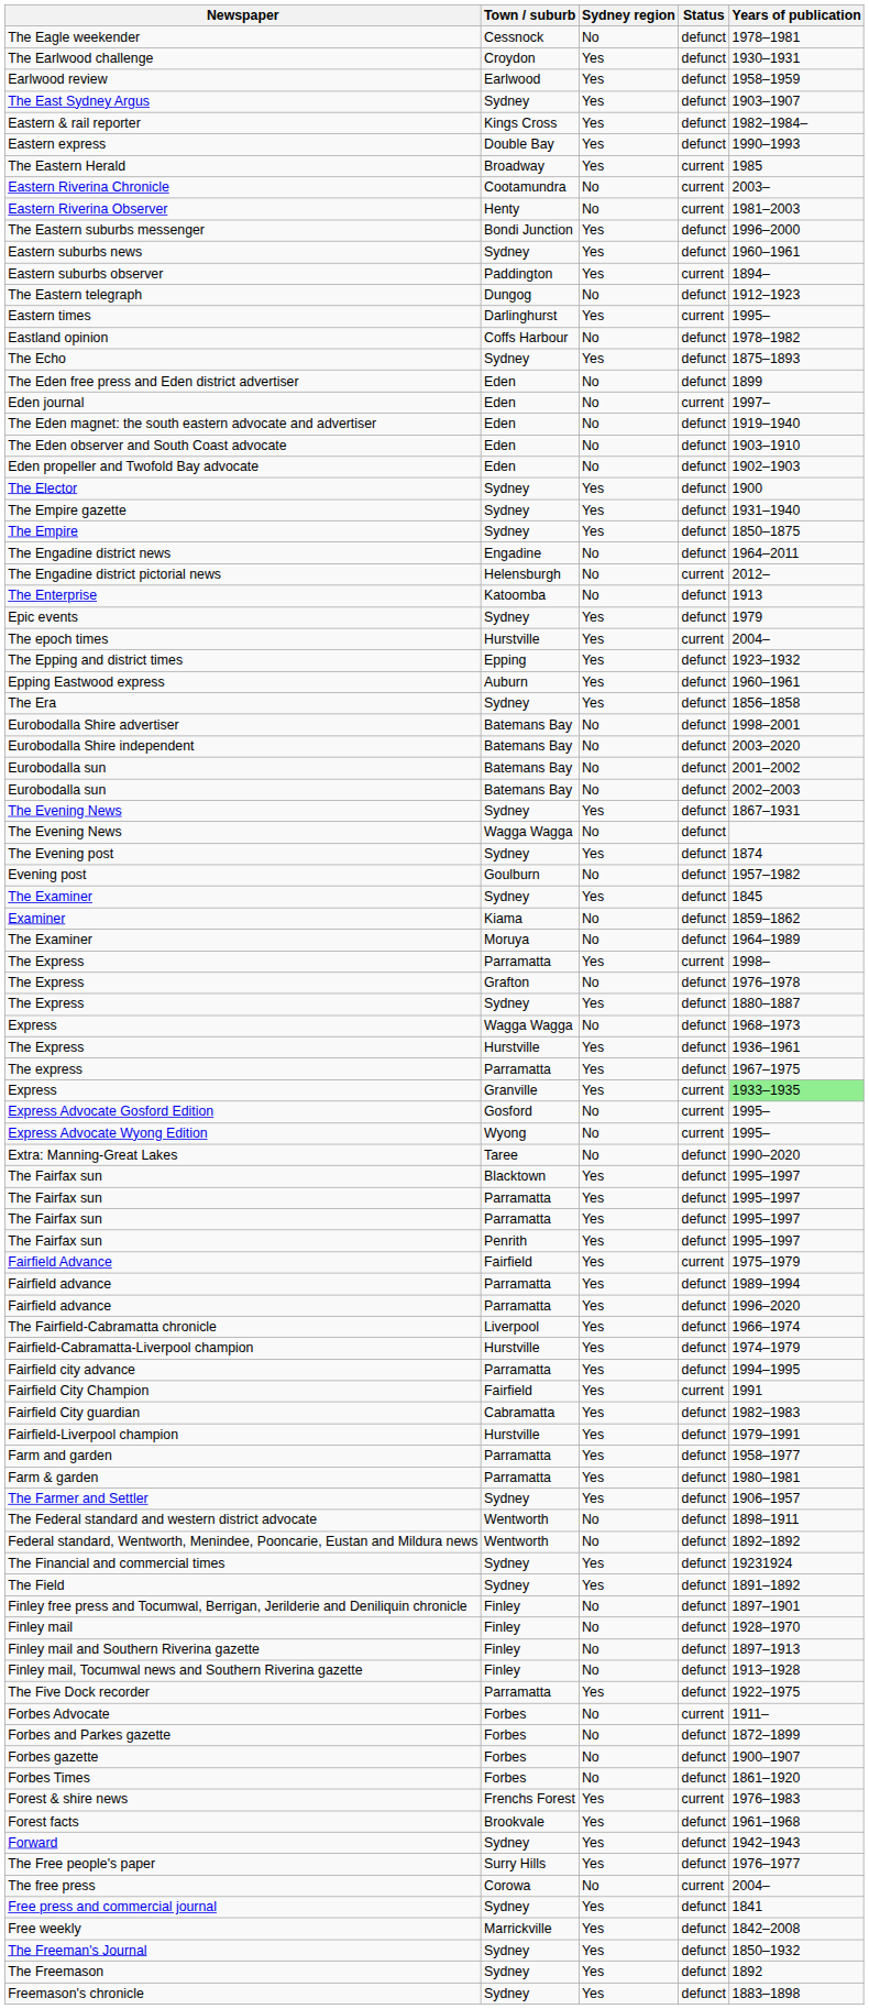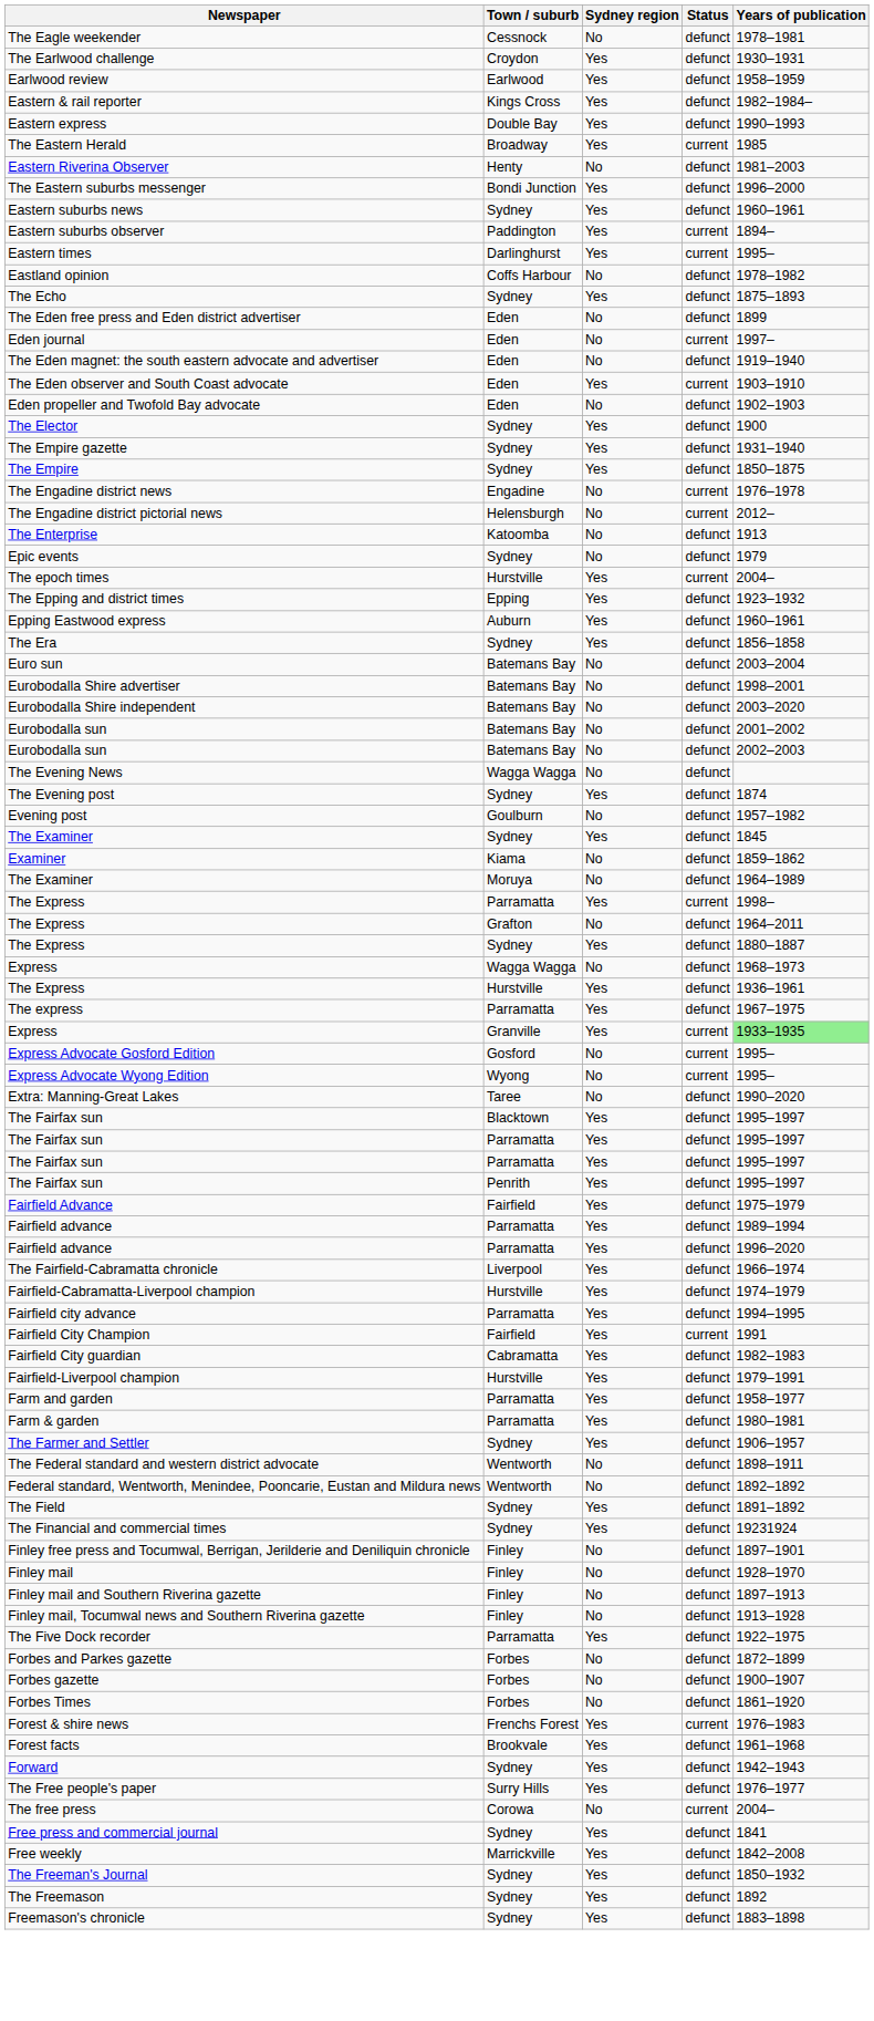 <table class="wikitable sortable">
 <tr>
 <th class="unsortable">Newspaper</th>
 <th>Town / suburb</th>
 <th>Sydney region</th>
 <th>Status</th>
 <th>Years of publication</th>
 </tr>
 <tr>
 <td>The Eagle weekender</td>
 <td>Cessnock</td>
 <td>No</td>
 <td>defunct</td>
 <td>1978–1981</td>
 </tr>
 <tr>
 <td>The Earlwood challenge</td>
 <td>Croydon</td>
 <td>Yes</td>
 <td>defunct</td>
 <td>1930–1931</td>
 </tr>
 <tr>
 <td>Earlwood review</td>
 <td>Earlwood</td>
 <td>Yes</td>
 <td>defunct</td>
 <td>1958–1959</td>
 </tr>
 <tr>
-<td><a href='#'>The East Sydney Argus</a></td>
-<td>Sydney</td>
-<td>Yes</td>
-<td>defunct</td>
-<td>1903–1907</td>
-</tr>
-<tr>
 <td>Eastern & rail reporter</td>
 <td>Kings Cross</td>
 <td>Yes</td>
 <td>defunct</td>
 <td>1982–1984–</td>
 </tr>
 <tr>
 <td>Eastern express</td>
 <td>Double Bay</td>
 <td>Yes</td>
 <td>defunct</td>
 <td>1990–1993</td>
 </tr>
 <tr>
 <td>The Eastern Herald</td>
 <td>Broadway</td>
 <td>Yes</td>
 <td>current</td>
 <td>1985</td>
 </tr>
 <tr>
-<td><a href='#'>Eastern Riverina Chronicle</a></td>
-<td>Cootamundra</td>
-<td>No</td>
-<td>current</td>
-<td>2003–</td>
-</tr>
-<tr>
 <td><a href='#'>Eastern Riverina Observer</a></td>
 <td>Henty</td>
 <td>No</td>
-<td>current</td>
+<td>defunct</td>
 <td>1981–2003</td>
 </tr>
 <tr>
 <td>The Eastern suburbs messenger</td>
 <td>Bondi Junction</td>
 <td>Yes</td>
 <td>defunct</td>
 <td>1996–2000</td>
 </tr>
 <tr>
 <td>Eastern suburbs news</td>
 <td>Sydney</td>
 <td>Yes</td>
 <td>defunct</td>
 <td>1960–1961</td>
 </tr>
 <tr>
 <td>Eastern suburbs observer</td>
 <td>Paddington</td>
 <td>Yes</td>
 <td>current</td>
 <td>1894–</td>
-</tr>
-<tr>
-<td>The Eastern telegraph</td>
-<td>Dungog</td>
-<td>No</td>
-<td>defunct</td>
-<td>1912–1923</td>
 </tr>
 <tr>
 <td>Eastern times</td>
 <td>Darlinghurst</td>
 <td>Yes</td>
 <td>current</td>
 <td>1995–</td>
 </tr>
 <tr>
 <td>Eastland opinion</td>
 <td>Coffs Harbour</td>
 <td>No</td>
 <td>defunct</td>
 <td>1978–1982</td>
 </tr>
 <tr>
 <td>The Echo</td>
 <td>Sydney</td>
 <td>Yes</td>
 <td>defunct</td>
 <td>1875–1893</td>
 </tr>
 <tr>
 <td>The Eden free press and Eden district advertiser</td>
 <td>Eden</td>
 <td>No</td>
 <td>defunct</td>
 <td>1899</td>
 </tr>
 <tr>
 <td>Eden journal</td>
 <td>Eden</td>
 <td>No</td>
 <td>current</td>
 <td>1997–</td>
 </tr>
 <tr>
 <td>The Eden magnet: the south eastern advocate and advertiser</td>
 <td>Eden</td>
 <td>No</td>
 <td>defunct</td>
 <td>1919–1940</td>
 </tr>
 <tr>
 <td>The Eden observer and South Coast advocate</td>
 <td>Eden</td>
-<td>No</td>
-<td>defunct</td>
+<td>Yes</td>
+<td>current</td>
 <td>1903–1910</td>
 </tr>
 <tr>
 <td>Eden propeller and Twofold Bay advocate</td>
 <td>Eden</td>
 <td>No</td>
 <td>defunct</td>
 <td>1902–1903</td>
 </tr>
 <tr>
 <td><a href='#'>The Elector</a></td>
 <td>Sydney</td>
 <td>Yes</td>
 <td>defunct</td>
 <td>1900</td>
 </tr>
 <tr>
 <td>The Empire gazette</td>
 <td>Sydney</td>
 <td>Yes</td>
 <td>defunct</td>
 <td>1931–1940</td>
 </tr>
 <tr>
 <td><a href='#'>The Empire</a></td>
 <td>Sydney</td>
 <td>Yes</td>
 <td>defunct</td>
 <td>1850–1875</td>
 </tr>
 <tr>
 <td>The Engadine district news</td>
 <td>Engadine</td>
 <td>No</td>
-<td>defunct</td>
-<td>1964–2011</td>
+<td>current</td>
+<td>1976–1978</td>
 </tr>
 <tr>
 <td>The Engadine district pictorial news</td>
 <td>Helensburgh</td>
 <td>No</td>
 <td>current</td>
 <td>2012–</td>
 </tr>
 <tr>
 <td><a href='#'>The Enterprise</a></td>
 <td>Katoomba</td>
 <td>No</td>
 <td>defunct</td>
 <td>1913</td>
 </tr>
 <tr>
 <td>Epic events</td>
 <td>Sydney</td>
-<td>Yes</td>
+<td>No</td>
 <td>defunct</td>
 <td>1979</td>
 </tr>
 <tr>
 <td>The epoch times</td>
 <td>Hurstville</td>
 <td>Yes</td>
 <td>current</td>
 <td>2004–</td>
 </tr>
 <tr>
 <td>The Epping and district times</td>
 <td>Epping</td>
 <td>Yes</td>
 <td>defunct</td>
 <td>1923–1932</td>
 </tr>
 <tr>
 <td>Epping Eastwood express</td>
 <td>Auburn</td>
 <td>Yes</td>
 <td>defunct</td>
 <td>1960–1961</td>
 </tr>
 <tr>
 <td>The Era</td>
 <td>Sydney</td>
 <td>Yes</td>
 <td>defunct</td>
 <td>1856–1858</td>
 </tr>
 <tr>
+<td>Euro sun</td>
+<td>Batemans Bay</td>
+<td>No</td>
+<td>defunct</td>
+<td>2003–2004</td>
+</tr>
+<tr>
 <td>Eurobodalla Shire advertiser</td>
 <td>Batemans Bay</td>
 <td>No</td>
 <td>defunct</td>
 <td>1998–2001</td>
 </tr>
 <tr>
 <td>Eurobodalla Shire independent</td>
 <td>Batemans Bay</td>
 <td>No</td>
 <td>defunct</td>
 <td>2003–2020</td>
 </tr>
 <tr>
 <td>Eurobodalla sun</td>
 <td>Batemans Bay</td>
 <td>No</td>
 <td>defunct</td>
 <td>2001–2002</td>
 </tr>
 <tr>
 <td>Eurobodalla sun</td>
 <td>Batemans Bay</td>
 <td>No</td>
 <td>defunct</td>
 <td>2002–2003</td>
-</tr>
-<tr>
-<td><a href='#'>The Evening News</a></td>
-<td>Sydney</td>
-<td>Yes</td>
-<td>defunct</td>
-<td>1867–1931</td>
 </tr>
 <tr>
 <td>The Evening News</td>
 <td>Wagga Wagga</td>
 <td>No</td>
 <td>defunct</td>
 <td></td>
 </tr>
 <tr>
 <td>The Evening post</td>
 <td>Sydney</td>
 <td>Yes</td>
 <td>defunct</td>
 <td>1874</td>
 </tr>
 <tr>
 <td>Evening post</td>
 <td>Goulburn</td>
 <td>No</td>
 <td>defunct</td>
 <td>1957–1982</td>
 </tr>
 <tr>
 <td><a href='#'>The Examiner</a></td>
 <td>Sydney</td>
 <td>Yes</td>
 <td>defunct</td>
 <td>1845</td>
 </tr>
 <tr>
 <td><a href='#'>Examiner</a></td>
 <td>Kiama</td>
 <td>No</td>
 <td>defunct</td>
 <td>1859–1862</td>
 </tr>
 <tr>
 <td>The Examiner</td>
 <td>Moruya</td>
 <td>No</td>
 <td>defunct</td>
 <td>1964–1989</td>
 </tr>
 <tr>
 <td>The Express</td>
 <td>Parramatta</td>
 <td>Yes</td>
 <td>current</td>
 <td>1998–</td>
 </tr>
 <tr>
 <td>The Express</td>
 <td>Grafton</td>
 <td>No</td>
 <td>defunct</td>
-<td>1976–1978</td>
+<td>1964–2011</td>
 </tr>
 <tr>
 <td>The Express</td>
 <td>Sydney</td>
 <td>Yes</td>
 <td>defunct</td>
 <td>1880–1887</td>
 </tr>
 <tr>
 <td>Express</td>
 <td>Wagga Wagga</td>
 <td>No</td>
 <td>defunct</td>
 <td>1968–1973</td>
 </tr>
 <tr>
 <td>The Express</td>
 <td>Hurstville</td>
 <td>Yes</td>
 <td>defunct</td>
 <td>1936–1961</td>
 </tr>
 <tr>
 <td>The express</td>
 <td>Parramatta</td>
 <td>Yes</td>
 <td>defunct</td>
 <td>1967–1975</td>
 </tr>
 <tr>
 <td>Express</td>
 <td>Granville</td>
 <td>Yes</td>
 <td>current</td>
 <td style="background: lightgreen;">1933–1935</td>
 </tr>
 <tr>
 <td><a href='#'>Express Advocate Gosford Edition</a></td>
 <td>Gosford</td>
 <td>No</td>
 <td>current</td>
 <td>1995–</td>
 </tr>
 <tr>
 <td><a href='#'>Express Advocate Wyong Edition</a></td>
 <td>Wyong</td>
 <td>No</td>
 <td>current</td>
 <td>1995–</td>
 </tr>
 <tr>
 <td>Extra: Manning-Great Lakes</td>
 <td>Taree</td>
 <td>No</td>
 <td>defunct</td>
 <td>1990–2020</td>
 </tr>
 <tr>
 <td>The Fairfax sun</td>
 <td>Blacktown</td>
 <td>Yes</td>
 <td>defunct</td>
 <td>1995–1997</td>
 </tr>
 <tr>
 <td>The Fairfax sun</td>
 <td>Parramatta</td>
 <td>Yes</td>
 <td>defunct</td>
 <td>1995–1997</td>
 </tr>
 <tr>
 <td>The Fairfax sun</td>
 <td>Parramatta</td>
 <td>Yes</td>
 <td>defunct</td>
 <td>1995–1997</td>
 </tr>
 <tr>
 <td>The Fairfax sun</td>
 <td>Penrith</td>
 <td>Yes</td>
 <td>defunct</td>
 <td>1995–1997</td>
 </tr>
 <tr>
 <td><a href='#'>Fairfield Advance</a></td>
 <td>Fairfield</td>
 <td>Yes</td>
-<td>current</td>
+<td>defunct</td>
 <td>1975–1979</td>
 </tr>
 <tr>
 <td>Fairfield advance</td>
 <td>Parramatta</td>
 <td>Yes</td>
 <td>defunct</td>
 <td>1989–1994</td>
 </tr>
 <tr>
 <td>Fairfield advance</td>
 <td>Parramatta</td>
 <td>Yes</td>
 <td>defunct</td>
 <td>1996–2020</td>
 </tr>
 <tr>
 <td>The Fairfield-Cabramatta chronicle</td>
 <td>Liverpool</td>
 <td>Yes</td>
 <td>defunct</td>
 <td>1966–1974</td>
 </tr>
 <tr>
 <td>Fairfield-Cabramatta-Liverpool champion</td>
 <td>Hurstville</td>
 <td>Yes</td>
 <td>defunct</td>
 <td>1974–1979</td>
 </tr>
 <tr>
 <td>Fairfield city advance</td>
 <td>Parramatta</td>
 <td>Yes</td>
 <td>defunct</td>
 <td>1994–1995</td>
 </tr>
 <tr>
 <td>Fairfield City Champion</td>
 <td>Fairfield</td>
 <td>Yes</td>
 <td>current</td>
 <td>1991</td>
 </tr>
 <tr>
 <td>Fairfield City guardian</td>
 <td>Cabramatta</td>
 <td>Yes</td>
 <td>defunct</td>
 <td>1982–1983</td>
 </tr>
 <tr>
 <td>Fairfield-Liverpool champion</td>
 <td>Hurstville</td>
 <td>Yes</td>
 <td>defunct</td>
 <td>1979–1991</td>
 </tr>
 <tr>
 <td>Farm and garden</td>
 <td>Parramatta</td>
 <td>Yes</td>
 <td>defunct</td>
 <td>1958–1977</td>
 </tr>
 <tr>
 <td>Farm & garden</td>
 <td>Parramatta</td>
 <td>Yes</td>
 <td>defunct</td>
 <td>1980–1981</td>
 </tr>
 <tr>
 <td><a href='#'>The Farmer and Settler</a></td>
 <td>Sydney</td>
 <td>Yes</td>
 <td>defunct</td>
 <td>1906–1957</td>
 </tr>
 <tr>
 <td>The Federal standard and western district advocate</td>
 <td>Wentworth</td>
 <td>No</td>
 <td>defunct</td>
 <td>1898–1911</td>
 </tr>
 <tr>
 <td>Federal standard, Wentworth, Menindee, Pooncarie, Eustan and Mildura news</td>
 <td>Wentworth</td>
 <td>No</td>
 <td>defunct</td>
 <td>1892–1892</td>
 </tr>
 <tr>
+<td>The Field</td>
+<td>Sydney</td>
+<td>Yes</td>
+<td>defunct</td>
+<td>1891–1892</td>
+</tr>
+<tr>
 <td>The Financial and commercial times</td>
 <td>Sydney</td>
 <td>Yes</td>
 <td>defunct</td>
 <td>19231924</td>
-</tr>
-<tr>
-<td>The Field</td>
-<td>Sydney</td>
-<td>Yes</td>
-<td>defunct</td>
-<td>1891–1892</td>
 </tr>
 <tr>
 <td>Finley free press and Tocumwal, Berrigan, Jerilderie and Deniliquin chronicle</td>
 <td>Finley</td>
 <td>No</td>
 <td>defunct</td>
 <td>1897–1901</td>
 </tr>
 <tr>
 <td>Finley mail</td>
 <td>Finley</td>
 <td>No</td>
 <td>defunct</td>
 <td>1928–1970</td>
 </tr>
 <tr>
 <td>Finley mail and Southern Riverina gazette</td>
 <td>Finley</td>
 <td>No</td>
 <td>defunct</td>
 <td>1897–1913</td>
 </tr>
 <tr>
 <td>Finley mail, Tocumwal news and Southern Riverina gazette</td>
 <td>Finley</td>
 <td>No</td>
 <td>defunct</td>
 <td>1913–1928</td>
 </tr>
 <tr>
 <td>The Five Dock recorder</td>
 <td>Parramatta</td>
 <td>Yes</td>
 <td>defunct</td>
 <td>1922–1975</td>
-</tr>
-<tr>
-<td>Forbes Advocate</td>
-<td>Forbes</td>
-<td>No</td>
-<td>current</td>
-<td>1911–</td>
 </tr>
 <tr>
 <td>Forbes and Parkes gazette</td>
 <td>Forbes</td>
 <td>No</td>
 <td>defunct</td>
 <td>1872–1899</td>
 </tr>
 <tr>
 <td>Forbes gazette</td>
 <td>Forbes</td>
 <td>No</td>
 <td>defunct</td>
 <td>1900–1907</td>
 </tr>
 <tr>
 <td>Forbes Times</td>
 <td>Forbes</td>
 <td>No</td>
 <td>defunct</td>
 <td>1861–1920</td>
 </tr>
 <tr>
 <td>Forest & shire news</td>
 <td>Frenchs Forest</td>
 <td>Yes</td>
 <td>current</td>
 <td>1976–1983</td>
 </tr>
 <tr>
 <td>Forest facts</td>
 <td>Brookvale</td>
 <td>Yes</td>
 <td>defunct</td>
 <td>1961–1968</td>
 </tr>
 <tr Forster Fortnightly || Forster || No || current || 2020 –>
 <td><a href='#'>Forward</a></td>
 <td>Sydney</td>
 <td>Yes</td>
 <td>defunct</td>
 <td>1942–1943</td>
 </tr>
 <tr>
 <td>The Free people's paper</td>
 <td>Surry Hills</td>
 <td>Yes</td>
 <td>defunct</td>
 <td>1976–1977</td>
 </tr>
 <tr>
 <td>The free press</td>
 <td>Corowa</td>
 <td>No</td>
 <td>current</td>
 <td>2004–</td>
 </tr>
 <tr>
 <td><a href='#'>Free press and commercial journal</a></td>
 <td>Sydney</td>
 <td>Yes</td>
 <td>defunct</td>
 <td>1841</td>
 </tr>
 <tr>
 <td>Free weekly</td>
 <td>Marrickville</td>
 <td>Yes</td>
 <td>defunct</td>
 <td>1842–2008</td>
 </tr>
 <tr>
 <td><a href='#'>The Freeman's Journal</a></td>
 <td>Sydney</td>
 <td>Yes</td>
 <td>defunct</td>
 <td>1850–1932</td>
 </tr>
 <tr>
 <td>The Freemason</td>
 <td>Sydney</td>
 <td>Yes</td>
 <td>defunct</td>
 <td>1892</td>
 </tr>
 <tr>
 <td>Freemason's chronicle</td>
 <td>Sydney</td>
 <td>Yes</td>
 <td>defunct</td>
 <td>1883–1898</td>
 </tr>
 </table>
